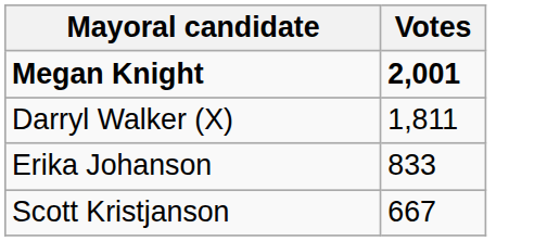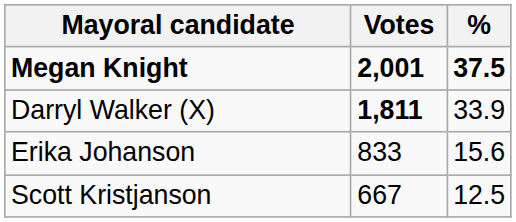 <table class="wikitable">
 <tr>
 <th width="200px">Mayoral candidate</th>
 <th width="50px">Votes</th>
+<th width="30px">%</th>
 </tr>
 <tr>
 <td><strong>Megan Knight</strong> </td>
 <td><strong>2,001</strong></td>
+<td><strong>37.5</strong></td>
 </tr>
 <tr>
 <td>Darryl Walker (X)</td>
-<td>1,811</td>
+<td><strong>1,811</strong></td>
+<td>33.9</td>
 </tr>
 <tr>
 <td>Erika Johanson</td>
 <td>833</td>
+<td>15.6</td>
 </tr>
 <tr>
 <td>Scott Kristjanson</td>
 <td>667</td>
+<td>12.5</td>
 </tr>
 </table>
